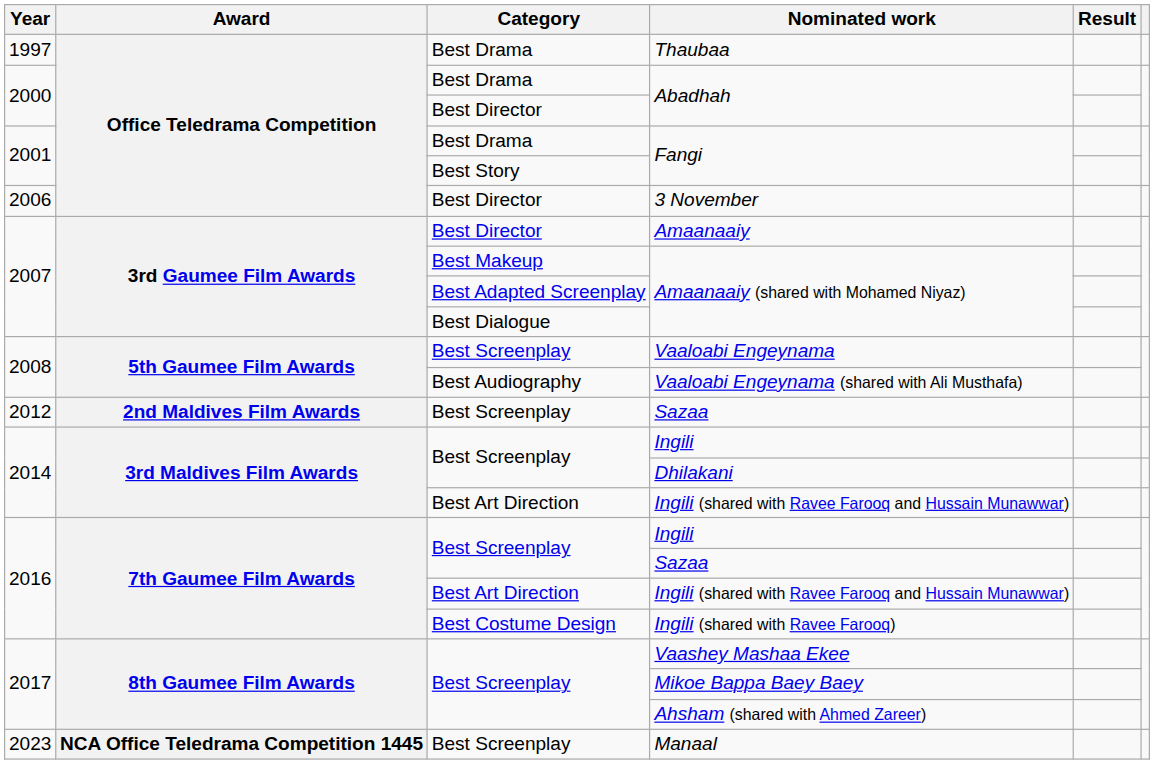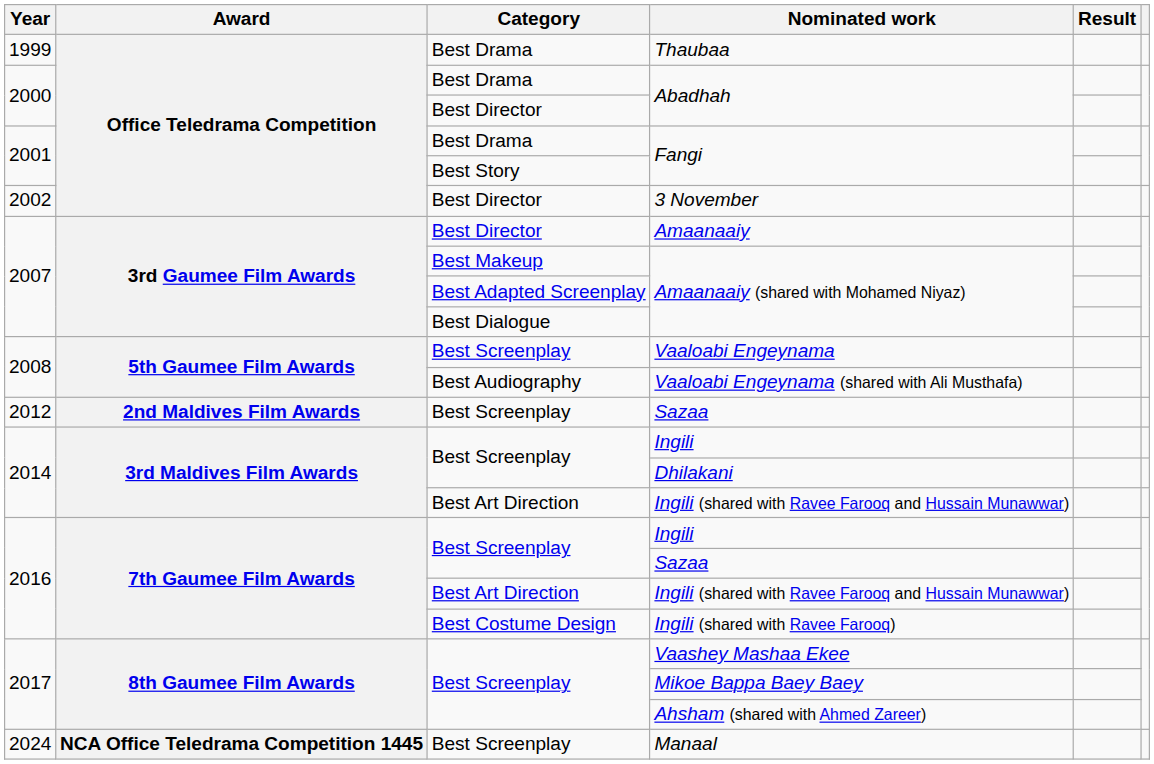 <table class="wikitable plainrowheaders sortable">
 <tr>
 <th scope="col">Year</th>
 <th scope="col">Award</th>
 <th scope="col">Category</th>
 <th scope="col">Nominated work</th>
 <th scope="col">Result</th>
 <th scope="col" class="unsortable"></th>
 </tr>
 <tr>
-<td>1997</td>
+<td>1999</td>
 <th rowspan="6" scope="row">Office Teledrama Competition</th>
 <td>Best Drama</td>
 <td><em>Thaubaa</em></td>
 <td></td>
 <td style="text-align:center;"></td>
 </tr>
 <tr>
 <td rowspan="2">2000</td>
 <td>Best Drama</td>
 <td rowspan="2"><em>Abadhah</em></td>
 <td></td>
 <td rowspan="2" style="text-align:center;"></td>
 </tr>
 <tr>
 <td>Best Director</td>
 <td></td>
 </tr>
 <tr>
 <td rowspan="2">2001</td>
 <td>Best Drama</td>
 <td rowspan="2"><em>Fangi</em></td>
 <td></td>
 <td rowspan="2" style="text-align:center;"></td>
 </tr>
 <tr>
 <td>Best Story</td>
 <td></td>
 </tr>
 <tr>
-<td>2006</td>
+<td>2002</td>
 <td>Best Director</td>
 <td><em>3 November</em></td>
 <td></td>
 <td style="text-align:center;"></td>
 </tr>
 <tr>
 <td rowspan="4">2007</td>
 <th rowspan="4" scope="row">3rd <a href='#'>Gaumee Film Awards</a></th>
 <td><a href='#'>Best Director</a></td>
 <td><em><a href='#'>Amaanaaiy</a></em></td>
 <td></td>
 <td rowspan="4" style="text-align:center;"></td>
 </tr>
 <tr>
 <td><a href='#'>Best Makeup</a></td>
 <td rowspan="3"><em><a href='#'>Amaanaaiy</a></em> <small>(shared with Mohamed Niyaz)</small></td>
 <td></td>
 </tr>
 <tr>
 <td><a href='#'>Best Adapted Screenplay</a></td>
 <td></td>
 </tr>
 <tr>
 <td>Best Dialogue</td>
 <td></td>
 </tr>
 <tr>
 <td rowspan="2">2008</td>
 <th rowspan="2" scope="row"><a href='#'>5th Gaumee Film Awards</a></th>
 <td><a href='#'>Best Screenplay</a></td>
 <td><em><a href='#'>Vaaloabi Engeynama</a></em></td>
 <td></td>
 <td rowspan="2" style="text-align:center;"></td>
 </tr>
 <tr>
 <td>Best Audiography</td>
 <td><em><a href='#'>Vaaloabi Engeynama</a></em> <small>(shared with Ali Musthafa)</small></td>
 <td></td>
 </tr>
 <tr>
 <td>2012</td>
 <th scope="row"><a href='#'>2nd Maldives Film Awards</a></th>
 <td>Best Screenplay</td>
 <td><em><a href='#'>Sazaa</a></em></td>
 <td></td>
 <td style="text-align: center;"></td>
 </tr>
 <tr>
 <td rowspan="3">2014</td>
 <th rowspan="3" scope="row"><a href='#'>3rd Maldives Film Awards</a></th>
 <td rowspan="2">Best Screenplay</td>
 <td><em><a href='#'>Ingili</a></em></td>
 <td></td>
 <td style="text-align:center;"></td>
 </tr>
 <tr>
 <td><em><a href='#'>Dhilakani</a></em></td>
 <td></td>
 <td style="text-align:center;"></td>
 </tr>
 <tr>
 <td>Best Art Direction</td>
 <td><em><a href='#'>Ingili</a></em> <small>(shared with <a href='#'>Ravee Farooq</a> and <a href='#'>Hussain Munawwar</a>)</small></td>
 <td></td>
 <td style="text-align:center;"></td>
 </tr>
 <tr>
 <td rowspan="4">2016</td>
 <th scope="row" rowspan="4"><a href='#'>7th Gaumee Film Awards</a></th>
 <td rowspan="2"><a href='#'>Best Screenplay</a></td>
 <td><em><a href='#'>Ingili</a></em></td>
 <td></td>
 <td rowspan="4" style="text-align:center;"></td>
 </tr>
 <tr>
 <td><em><a href='#'>Sazaa</a></em></td>
 <td></td>
 </tr>
 <tr>
 <td><a href='#'>Best Art Direction</a></td>
 <td><em><a href='#'>Ingili</a></em> <small>(shared with <a href='#'>Ravee Farooq</a> and <a href='#'>Hussain Munawwar</a>)</small></td>
 <td></td>
 </tr>
 <tr>
 <td><a href='#'>Best Costume Design</a></td>
 <td><em><a href='#'>Ingili</a></em> <small>(shared with <a href='#'>Ravee Farooq</a>)</small></td>
 <td></td>
 </tr>
 <tr>
 <td rowspan="3">2017</td>
 <th scope="row" rowspan="3"><a href='#'>8th Gaumee Film Awards</a></th>
 <td rowspan="3"><a href='#'>Best Screenplay</a></td>
 <td><em><a href='#'>Vaashey Mashaa Ekee</a></em></td>
 <td></td>
 <td rowspan="3" style="text-align:center;"></td>
 </tr>
 <tr>
 <td><em><a href='#'>Mikoe Bappa Baey Baey</a></em></td>
 <td></td>
 </tr>
 <tr>
 <td><em><a href='#'>Ahsham</a></em> <small>(shared with <a href='#'>Ahmed Zareer</a>)</small></td>
 <td></td>
 </tr>
 <tr>
-<td>2023</td>
+<td>2024</td>
 <th rowspan="6" scope="row">NCA Office Teledrama Competition 1445</th>
 <td>Best Screenplay</td>
 <td><em>Manaal</em></td>
 <td></td>
 </tr>
 </table>
